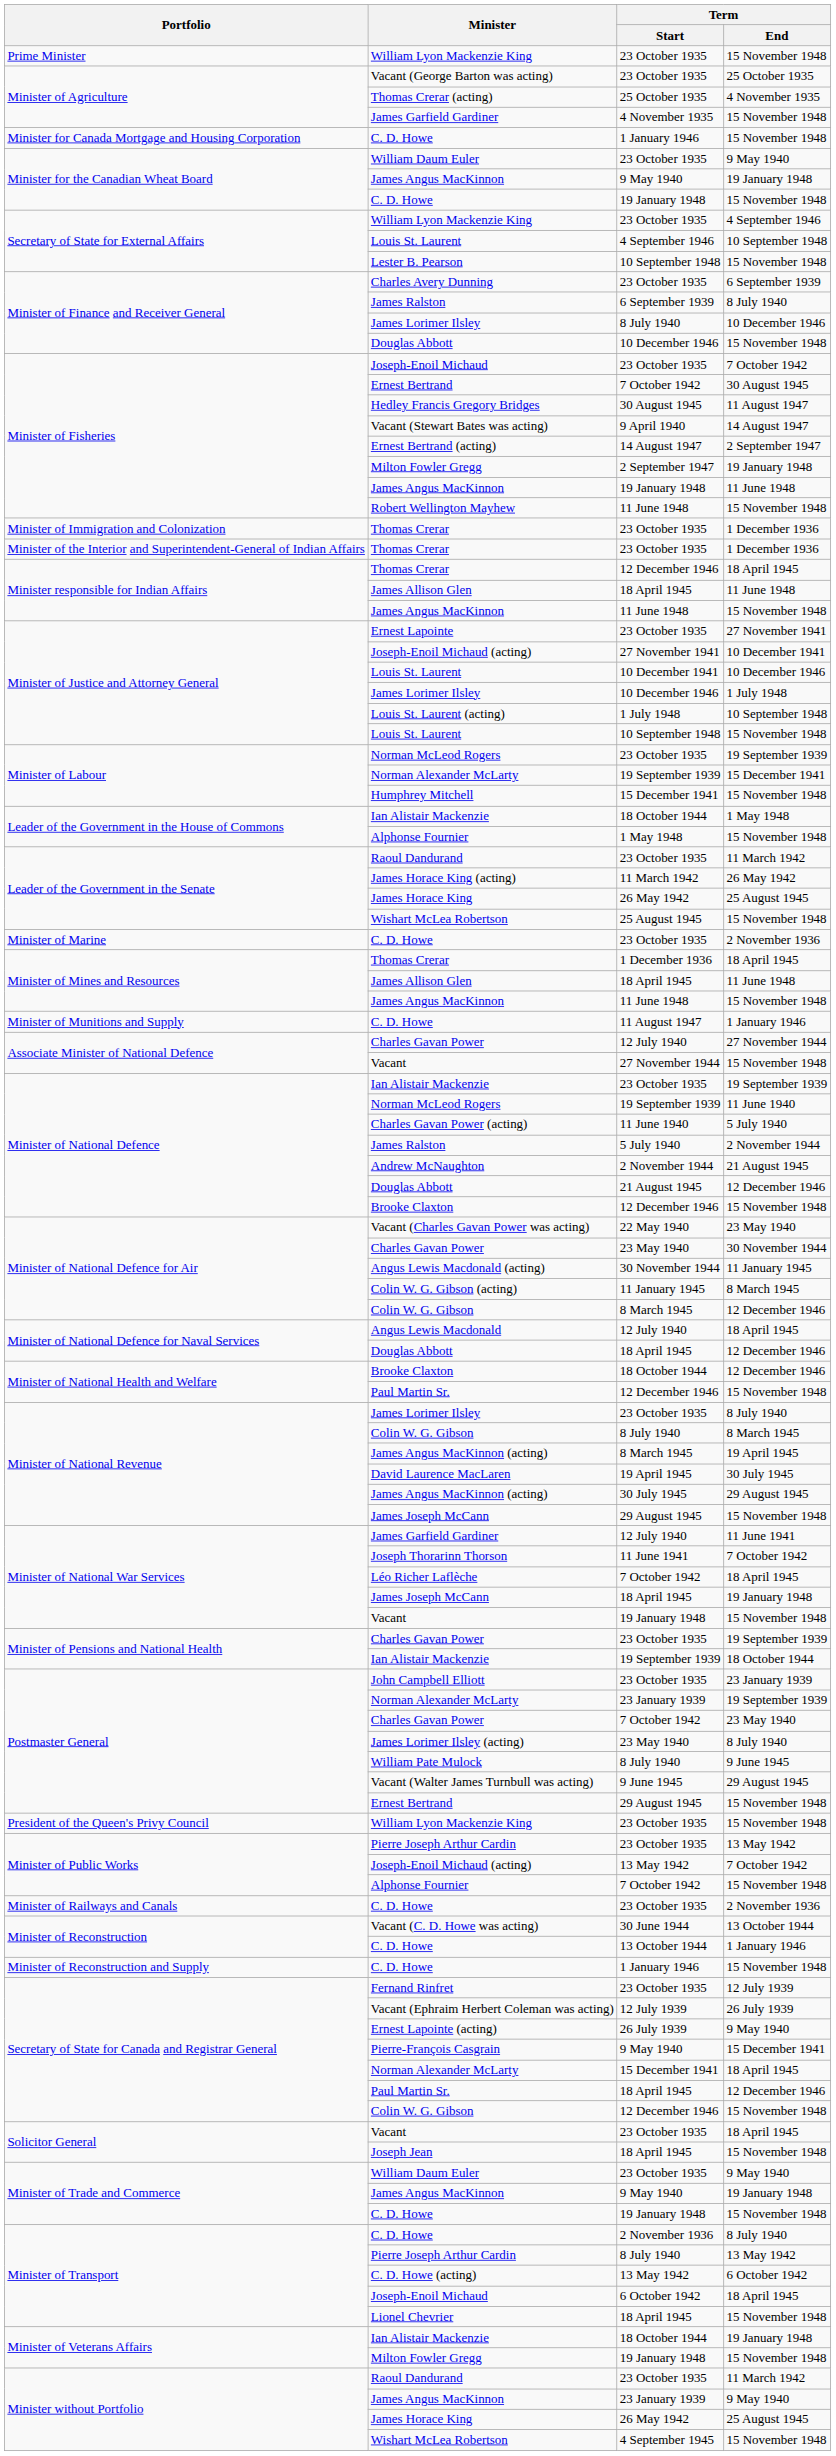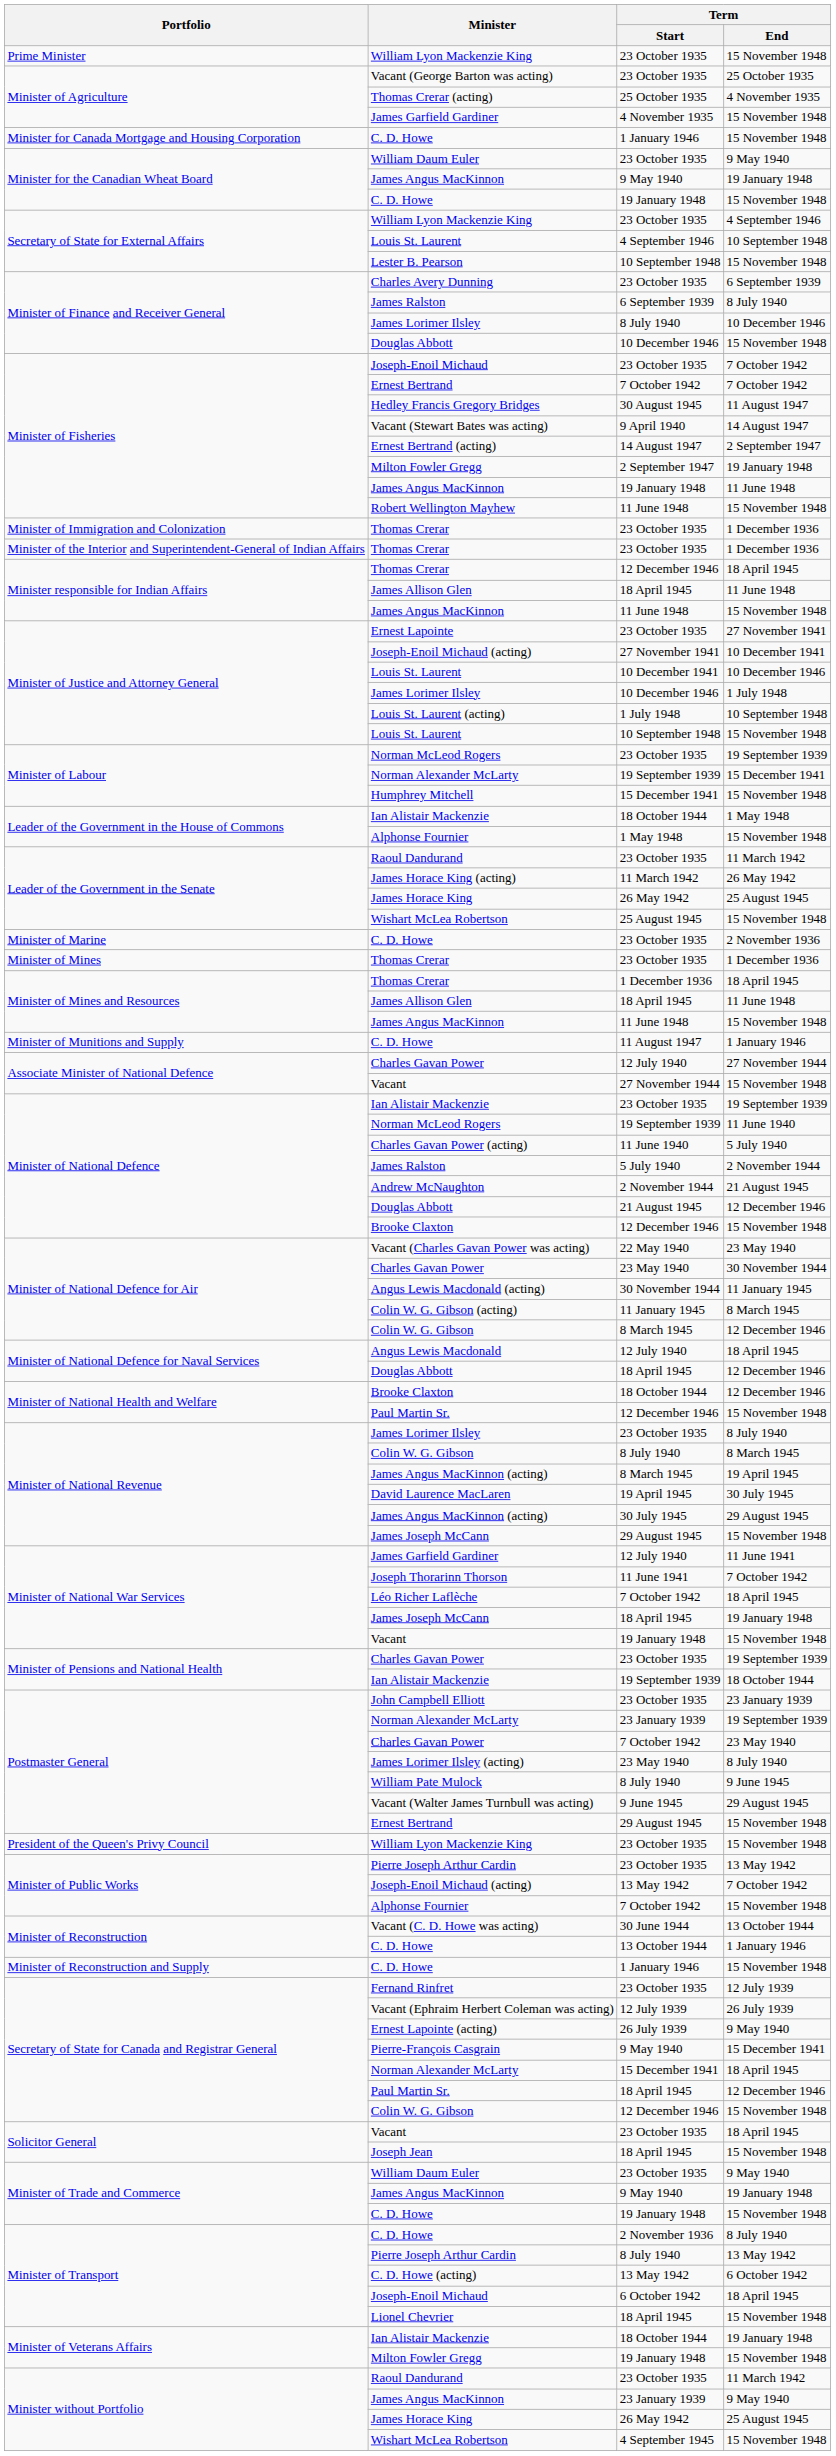 <table class="wikitable">
 <tr>
 <th rowspan="2">Portfolio</th>
 <th rowspan="2">Minister</th>
 <th colspan="2">Term</th>
 </tr>
 <tr>
 <th>Start</th>
 <th>End</th>
 </tr>
 <tr>
 <td><a href='#'>Prime Minister</a></td>
 <td><a href='#'>William Lyon Mackenzie King</a></td>
 <td>23 October 1935</td>
 <td>15 November 1948</td>
 </tr>
 <tr>
 <td rowspan="3"><a href='#'>Minister of Agriculture</a></td>
 <td>Vacant (George Barton was acting)</td>
 <td>23 October 1935</td>
 <td>25 October 1935</td>
 </tr>
 <tr>
 <td><a href='#'>Thomas Crerar</a> (acting)</td>
 <td>25 October 1935</td>
 <td>4 November 1935</td>
 </tr>
 <tr>
 <td><a href='#'>James Garfield Gardiner</a></td>
 <td>4 November 1935</td>
 <td>15 November 1948</td>
 </tr>
 <tr>
 <td><a href='#'>Minister for Canada Mortgage and Housing Corporation</a></td>
 <td><a href='#'>C. D. Howe</a></td>
 <td>1 January 1946</td>
 <td>15 November 1948</td>
 </tr>
 <tr>
 <td rowspan="3"><a href='#'>Minister for the Canadian Wheat Board</a></td>
 <td><a href='#'>William Daum Euler</a></td>
 <td>23 October 1935</td>
 <td>9 May 1940</td>
 </tr>
 <tr>
 <td><a href='#'>James Angus MacKinnon</a></td>
 <td>9 May 1940</td>
 <td>19 January 1948</td>
 </tr>
 <tr>
 <td><a href='#'>C. D. Howe</a></td>
 <td>19 January 1948</td>
 <td>15 November 1948</td>
 </tr>
 <tr>
 <td rowspan="3"><a href='#'>Secretary of State for External Affairs</a></td>
 <td><a href='#'>William Lyon Mackenzie King</a></td>
 <td>23 October 1935</td>
 <td>4 September 1946</td>
 </tr>
 <tr>
 <td><a href='#'>Louis St. Laurent</a></td>
 <td>4 September 1946</td>
 <td>10 September 1948</td>
 </tr>
 <tr>
 <td><a href='#'>Lester B. Pearson</a></td>
 <td>10 September 1948</td>
 <td>15 November 1948</td>
 </tr>
 <tr>
 <td rowspan="4"><a href='#'>Minister of Finance</a> <a href='#'>and Receiver General</a></td>
 <td><a href='#'>Charles Avery Dunning</a></td>
 <td>23 October 1935</td>
 <td>6 September 1939</td>
 </tr>
 <tr>
 <td><a href='#'>James Ralston</a></td>
 <td>6 September 1939</td>
 <td>8 July 1940</td>
 </tr>
 <tr>
 <td><a href='#'>James Lorimer Ilsley</a></td>
 <td>8 July 1940</td>
 <td>10 December 1946</td>
 </tr>
 <tr>
 <td><a href='#'>Douglas Abbott</a></td>
 <td>10 December 1946</td>
 <td>15 November 1948</td>
 </tr>
 <tr>
 <td rowspan="8"><a href='#'>Minister of Fisheries</a></td>
 <td><a href='#'>Joseph-Enoil Michaud</a></td>
 <td>23 October 1935</td>
 <td>7 October 1942</td>
 </tr>
 <tr>
 <td><a href='#'>Ernest Bertrand</a></td>
 <td>7 October 1942</td>
-<td>30 August 1945</td>
+<td>7 October 1942</td>
 </tr>
 <tr>
 <td><a href='#'>Hedley Francis Gregory Bridges</a></td>
 <td>30 August 1945</td>
 <td>11 August 1947</td>
 </tr>
 <tr>
 <td>Vacant (Stewart Bates was acting)</td>
 <td>9 April 1940</td>
 <td>14 August 1947</td>
 </tr>
 <tr>
 <td><a href='#'>Ernest Bertrand</a> (acting)</td>
 <td>14 August 1947</td>
 <td>2 September 1947</td>
 </tr>
 <tr>
 <td><a href='#'>Milton Fowler Gregg</a></td>
 <td>2 September 1947</td>
 <td>19 January 1948</td>
 </tr>
 <tr>
 <td><a href='#'>James Angus MacKinnon</a></td>
 <td>19 January 1948</td>
 <td>11 June 1948</td>
 </tr>
 <tr>
 <td><a href='#'>Robert Wellington Mayhew</a></td>
 <td>11 June 1948</td>
 <td>15 November 1948</td>
 </tr>
 <tr>
 <td><a href='#'>Minister of Immigration and Colonization</a></td>
 <td><a href='#'>Thomas Crerar</a></td>
 <td>23 October 1935</td>
 <td>1 December 1936</td>
 </tr>
 <tr>
 <td><a href='#'>Minister of the Interior</a> <a href='#'>and Superintendent-General of Indian Affairs</a></td>
 <td><a href='#'>Thomas Crerar</a></td>
 <td>23 October 1935</td>
 <td>1 December 1936</td>
 </tr>
 <tr>
 <td rowspan="3"><a href='#'>Minister responsible for Indian Affairs</a></td>
 <td><a href='#'>Thomas Crerar</a></td>
 <td>12 December 1946</td>
 <td>18 April 1945</td>
 </tr>
 <tr>
 <td><a href='#'>James Allison Glen</a></td>
 <td>18 April 1945</td>
 <td>11 June 1948</td>
 </tr>
 <tr>
 <td><a href='#'>James Angus MacKinnon</a></td>
 <td>11 June 1948</td>
 <td>15 November 1948</td>
 </tr>
 <tr>
 <td rowspan="6"><a href='#'>Minister of Justice and Attorney General</a></td>
 <td><a href='#'>Ernest Lapointe</a></td>
 <td>23 October 1935</td>
 <td>27 November 1941</td>
 </tr>
 <tr>
 <td><a href='#'>Joseph-Enoil Michaud</a> (acting)</td>
 <td>27 November 1941</td>
 <td>10 December 1941</td>
 </tr>
 <tr>
 <td><a href='#'>Louis St. Laurent</a></td>
 <td>10 December 1941</td>
 <td>10 December 1946</td>
 </tr>
 <tr>
 <td><a href='#'>James Lorimer Ilsley</a></td>
 <td>10 December 1946</td>
 <td>1 July 1948</td>
 </tr>
 <tr>
 <td><a href='#'>Louis St. Laurent</a> (acting)</td>
 <td>1 July 1948</td>
 <td>10 September 1948</td>
 </tr>
 <tr>
 <td><a href='#'>Louis St. Laurent</a></td>
 <td>10 September 1948</td>
 <td>15 November 1948</td>
 </tr>
 <tr>
 <td rowspan="3"><a href='#'>Minister of Labour</a></td>
 <td><a href='#'>Norman McLeod Rogers</a></td>
 <td>23 October 1935</td>
 <td>19 September 1939</td>
 </tr>
 <tr>
 <td><a href='#'>Norman Alexander McLarty</a></td>
 <td>19 September 1939</td>
 <td>15 December 1941</td>
 </tr>
 <tr>
 <td><a href='#'>Humphrey Mitchell</a></td>
 <td>15 December 1941</td>
 <td>15 November 1948</td>
 </tr>
 <tr>
 <td rowspan="2"><a href='#'>Leader of the Government in the House of Commons</a></td>
 <td><a href='#'>Ian Alistair Mackenzie</a></td>
 <td>18 October 1944</td>
 <td>1 May 1948</td>
 </tr>
 <tr>
 <td><a href='#'>Alphonse Fournier</a></td>
 <td>1 May 1948</td>
 <td>15 November 1948</td>
 </tr>
 <tr>
 <td rowspan="4"><a href='#'>Leader of the Government in the Senate</a></td>
 <td><a href='#'>Raoul Dandurand</a></td>
 <td>23 October 1935</td>
 <td>11 March 1942</td>
 </tr>
 <tr>
 <td><a href='#'>James Horace King</a> (acting)</td>
 <td>11 March 1942</td>
 <td>26 May 1942</td>
 </tr>
 <tr>
 <td><a href='#'>James Horace King</a></td>
 <td>26 May 1942</td>
 <td>25 August 1945</td>
 </tr>
 <tr>
 <td><a href='#'>Wishart McLea Robertson</a></td>
 <td>25 August 1945</td>
 <td>15 November 1948</td>
 </tr>
 <tr>
 <td><a href='#'>Minister of Marine</a></td>
 <td><a href='#'>C. D. Howe</a></td>
 <td>23 October 1935</td>
 <td>2 November 1936</td>
+</tr>
+<tr>
+<td><a href='#'>Minister of Mines</a></td>
+<td><a href='#'>Thomas Crerar</a></td>
+<td>23 October 1935</td>
+<td>1 December 1936</td>
 </tr>
 <tr>
 <td rowspan="3"><a href='#'>Minister of Mines and Resources</a></td>
 <td><a href='#'>Thomas Crerar</a></td>
 <td>1 December 1936</td>
 <td>18 April 1945</td>
 </tr>
 <tr>
 <td><a href='#'>James Allison Glen</a></td>
 <td>18 April 1945</td>
 <td>11 June 1948</td>
 </tr>
 <tr>
 <td><a href='#'>James Angus MacKinnon</a></td>
 <td>11 June 1948</td>
 <td>15 November 1948</td>
 </tr>
 <tr>
 <td><a href='#'>Minister of Munitions and Supply</a></td>
 <td><a href='#'>C. D. Howe</a></td>
 <td>11 August 1947</td>
 <td>1 January 1946</td>
 </tr>
 <tr>
 <td rowspan="2"><a href='#'>Associate Minister of National Defence</a></td>
 <td><a href='#'>Charles Gavan Power</a></td>
 <td>12 July 1940</td>
 <td>27 November 1944</td>
 </tr>
 <tr>
 <td>Vacant</td>
 <td>27 November 1944</td>
 <td>15 November 1948</td>
 </tr>
 <tr>
 <td rowspan="7"><a href='#'>Minister of National Defence</a></td>
 <td><a href='#'>Ian Alistair Mackenzie</a></td>
 <td>23 October 1935</td>
 <td>19 September 1939</td>
 </tr>
 <tr>
 <td><a href='#'>Norman McLeod Rogers</a></td>
 <td>19 September 1939</td>
 <td>11 June 1940</td>
 </tr>
 <tr>
 <td><a href='#'>Charles Gavan Power</a> (acting)</td>
 <td>11 June 1940</td>
 <td>5 July 1940</td>
 </tr>
 <tr>
 <td><a href='#'>James Ralston</a></td>
 <td>5 July 1940</td>
 <td>2 November 1944</td>
 </tr>
 <tr>
 <td><a href='#'>Andrew McNaughton</a></td>
 <td>2 November 1944</td>
 <td>21 August 1945</td>
 </tr>
 <tr>
 <td><a href='#'>Douglas Abbott</a></td>
 <td>21 August 1945</td>
 <td>12 December 1946</td>
 </tr>
 <tr>
 <td><a href='#'>Brooke Claxton</a></td>
 <td>12 December 1946</td>
 <td>15 November 1948</td>
 </tr>
 <tr>
 <td rowspan="5"><a href='#'>Minister of National Defence for Air</a></td>
 <td>Vacant (<a href='#'>Charles Gavan Power</a> was acting)</td>
 <td>22 May 1940</td>
 <td>23 May 1940</td>
 </tr>
 <tr>
 <td><a href='#'>Charles Gavan Power</a></td>
 <td>23 May 1940</td>
 <td>30 November 1944</td>
 </tr>
 <tr>
 <td><a href='#'>Angus Lewis Macdonald</a> (acting)</td>
 <td>30 November 1944</td>
 <td>11 January 1945</td>
 </tr>
 <tr>
 <td><a href='#'>Colin W. G. Gibson</a> (acting)</td>
 <td>11 January 1945</td>
 <td>8 March 1945</td>
 </tr>
 <tr>
 <td><a href='#'>Colin W. G. Gibson</a></td>
 <td>8 March 1945</td>
 <td>12 December 1946</td>
 </tr>
 <tr>
 <td rowspan="2"><a href='#'>Minister of National Defence for Naval Services</a></td>
 <td><a href='#'>Angus Lewis Macdonald</a></td>
 <td>12 July 1940</td>
 <td>18 April 1945</td>
 </tr>
 <tr>
 <td><a href='#'>Douglas Abbott</a></td>
 <td>18 April 1945</td>
 <td>12 December 1946</td>
 </tr>
 <tr>
 <td rowspan="2"><a href='#'>Minister of National Health and Welfare</a></td>
 <td><a href='#'>Brooke Claxton</a></td>
 <td>18 October 1944</td>
 <td>12 December 1946</td>
 </tr>
 <tr>
 <td><a href='#'>Paul Martin Sr.</a></td>
 <td>12 December 1946</td>
 <td>15 November 1948</td>
 </tr>
 <tr>
 <td rowspan="6"><a href='#'>Minister of National Revenue</a></td>
 <td><a href='#'>James Lorimer Ilsley</a></td>
 <td>23 October 1935</td>
 <td>8 July 1940</td>
 </tr>
 <tr>
 <td><a href='#'>Colin W. G. Gibson</a></td>
 <td>8 July 1940</td>
 <td>8 March 1945</td>
 </tr>
 <tr>
 <td><a href='#'>James Angus MacKinnon</a> (acting)</td>
 <td>8 March 1945</td>
 <td>19 April 1945</td>
 </tr>
 <tr>
 <td><a href='#'>David Laurence MacLaren</a></td>
 <td>19 April 1945</td>
 <td>30 July 1945</td>
 </tr>
 <tr>
 <td><a href='#'>James Angus MacKinnon</a> (acting)</td>
 <td>30 July 1945</td>
 <td>29 August 1945</td>
 </tr>
 <tr>
 <td><a href='#'>James Joseph McCann</a></td>
 <td>29 August 1945</td>
 <td>15 November 1948</td>
 </tr>
 <tr>
 <td rowspan="5"><a href='#'>Minister of National War Services</a></td>
 <td><a href='#'>James Garfield Gardiner</a></td>
 <td>12 July 1940</td>
 <td>11 June 1941</td>
 </tr>
 <tr>
 <td><a href='#'>Joseph Thorarinn Thorson</a></td>
 <td>11 June 1941</td>
 <td>7 October 1942</td>
 </tr>
 <tr>
 <td><a href='#'>Léo Richer Laflèche</a></td>
 <td>7 October 1942</td>
 <td>18 April 1945</td>
 </tr>
 <tr>
 <td><a href='#'>James Joseph McCann</a></td>
 <td>18 April 1945</td>
 <td>19 January 1948</td>
 </tr>
 <tr>
 <td>Vacant</td>
 <td>19 January 1948</td>
 <td>15 November 1948</td>
 </tr>
 <tr>
 <td rowspan="2"><a href='#'>Minister of Pensions and National Health</a></td>
 <td><a href='#'>Charles Gavan Power</a></td>
 <td>23 October 1935</td>
 <td>19 September 1939</td>
 </tr>
 <tr>
 <td><a href='#'>Ian Alistair Mackenzie</a></td>
 <td>19 September 1939</td>
 <td>18 October 1944</td>
 </tr>
 <tr>
 <td rowspan="7"><a href='#'>Postmaster General</a></td>
 <td><a href='#'>John Campbell Elliott</a></td>
 <td>23 October 1935</td>
 <td>23 January 1939</td>
 </tr>
 <tr>
 <td><a href='#'>Norman Alexander McLarty</a></td>
 <td>23 January 1939</td>
 <td>19 September 1939</td>
 </tr>
 <tr>
 <td><a href='#'>Charles Gavan Power</a></td>
 <td>7 October 1942</td>
 <td>23 May 1940</td>
 </tr>
 <tr>
 <td><a href='#'>James Lorimer Ilsley</a> (acting)</td>
 <td>23 May 1940</td>
 <td>8 July 1940</td>
 </tr>
 <tr>
 <td><a href='#'>William Pate Mulock</a></td>
 <td>8 July 1940</td>
 <td>9 June 1945</td>
 </tr>
 <tr>
 <td>Vacant (Walter James Turnbull was acting)</td>
 <td>9 June 1945</td>
 <td>29 August 1945</td>
 </tr>
 <tr>
 <td><a href='#'>Ernest Bertrand</a></td>
 <td>29 August 1945</td>
 <td>15 November 1948</td>
 </tr>
 <tr>
 <td><a href='#'>President of the Queen's Privy Council</a></td>
 <td><a href='#'>William Lyon Mackenzie King</a></td>
 <td>23 October 1935</td>
 <td>15 November 1948</td>
 </tr>
 <tr>
 <td rowspan="3"><a href='#'>Minister of Public Works</a></td>
 <td><a href='#'>Pierre Joseph Arthur Cardin</a></td>
 <td>23 October 1935</td>
 <td>13 May 1942</td>
 </tr>
 <tr>
 <td><a href='#'>Joseph-Enoil Michaud</a> (acting)</td>
 <td>13 May 1942</td>
 <td>7 October 1942</td>
 </tr>
 <tr>
 <td><a href='#'>Alphonse Fournier</a></td>
 <td>7 October 1942</td>
 <td>15 November 1948</td>
 </tr>
 <tr>
-<td><a href='#'>Minister of Railways and Canals</a></td>
-<td><a href='#'>C. D. Howe</a></td>
-<td>23 October 1935</td>
-<td>2 November 1936</td>
-</tr>
-<tr>
 <td rowspan="2"><a href='#'>Minister of Reconstruction</a></td>
 <td>Vacant (<a href='#'>C. D. Howe</a> was acting)</td>
 <td>30 June 1944</td>
 <td>13 October 1944</td>
 </tr>
 <tr>
 <td><a href='#'>C. D. Howe</a></td>
 <td>13 October 1944</td>
 <td>1 January 1946</td>
 </tr>
 <tr>
 <td><a href='#'>Minister of Reconstruction and Supply</a></td>
 <td><a href='#'>C. D. Howe</a></td>
 <td>1 January 1946</td>
 <td>15 November 1948</td>
 </tr>
 <tr>
 <td rowspan="7"><a href='#'>Secretary of State for Canada</a> <a href='#'>and Registrar General</a></td>
 <td><a href='#'>Fernand Rinfret</a></td>
 <td>23 October 1935</td>
 <td>12 July 1939</td>
 </tr>
 <tr>
 <td>Vacant (Ephraim Herbert Coleman was acting)</td>
 <td>12 July 1939</td>
 <td>26 July 1939</td>
 </tr>
 <tr>
 <td><a href='#'>Ernest Lapointe</a> (acting)</td>
 <td>26 July 1939</td>
 <td>9 May 1940</td>
 </tr>
 <tr>
 <td><a href='#'>Pierre-François Casgrain</a></td>
 <td>9 May 1940</td>
 <td>15 December 1941</td>
 </tr>
 <tr>
 <td><a href='#'>Norman Alexander McLarty</a></td>
 <td>15 December 1941</td>
 <td>18 April 1945</td>
 </tr>
 <tr>
 <td><a href='#'>Paul Martin Sr.</a></td>
 <td>18 April 1945</td>
 <td>12 December 1946</td>
 </tr>
 <tr>
 <td><a href='#'>Colin W. G. Gibson</a></td>
 <td>12 December 1946</td>
 <td>15 November 1948</td>
 </tr>
 <tr>
 <td rowspan="2"><a href='#'>Solicitor General</a></td>
 <td>Vacant</td>
 <td>23 October 1935</td>
 <td>18 April 1945</td>
 </tr>
 <tr>
 <td><a href='#'>Joseph Jean</a></td>
 <td>18 April 1945</td>
 <td>15 November 1948</td>
 </tr>
 <tr>
 <td rowspan="3"><a href='#'>Minister of Trade and Commerce</a></td>
 <td><a href='#'>William Daum Euler</a></td>
 <td>23 October 1935</td>
 <td>9 May 1940</td>
 </tr>
 <tr>
 <td><a href='#'>James Angus MacKinnon</a></td>
 <td>9 May 1940</td>
 <td>19 January 1948</td>
 </tr>
 <tr>
 <td><a href='#'>C. D. Howe</a></td>
 <td>19 January 1948</td>
 <td>15 November 1948</td>
 </tr>
 <tr>
 <td rowspan="5"><a href='#'>Minister of Transport</a></td>
 <td><a href='#'>C. D. Howe</a></td>
 <td>2 November 1936</td>
 <td>8 July 1940</td>
 </tr>
 <tr>
 <td><a href='#'>Pierre Joseph Arthur Cardin</a></td>
 <td>8 July 1940</td>
 <td>13 May 1942</td>
 </tr>
 <tr>
 <td><a href='#'>C. D. Howe</a> (acting)</td>
 <td>13 May 1942</td>
 <td>6 October 1942</td>
 </tr>
 <tr>
 <td><a href='#'>Joseph-Enoil Michaud</a></td>
 <td>6 October 1942</td>
 <td>18 April 1945</td>
 </tr>
 <tr>
 <td><a href='#'>Lionel Chevrier</a></td>
 <td>18 April 1945</td>
 <td>15 November 1948</td>
 </tr>
 <tr>
 <td rowspan="2"><a href='#'>Minister of Veterans Affairs</a></td>
 <td><a href='#'>Ian Alistair Mackenzie</a></td>
 <td>18 October 1944</td>
 <td>19 January 1948</td>
 </tr>
 <tr>
 <td><a href='#'>Milton Fowler Gregg</a></td>
 <td>19 January 1948</td>
 <td>15 November 1948</td>
 </tr>
 <tr>
 <td rowspan="4"><a href='#'>Minister without Portfolio</a></td>
 <td><a href='#'>Raoul Dandurand</a></td>
 <td>23 October 1935</td>
 <td>11 March 1942</td>
 </tr>
 <tr>
 <td><a href='#'>James Angus MacKinnon</a></td>
 <td>23 January 1939</td>
 <td>9 May 1940</td>
 </tr>
 <tr>
 <td><a href='#'>James Horace King</a></td>
 <td>26 May 1942</td>
 <td>25 August 1945</td>
 </tr>
 <tr>
 <td><a href='#'>Wishart McLea Robertson</a></td>
 <td>4 September 1945</td>
 <td>15 November 1948</td>
 </tr>
 </table>
